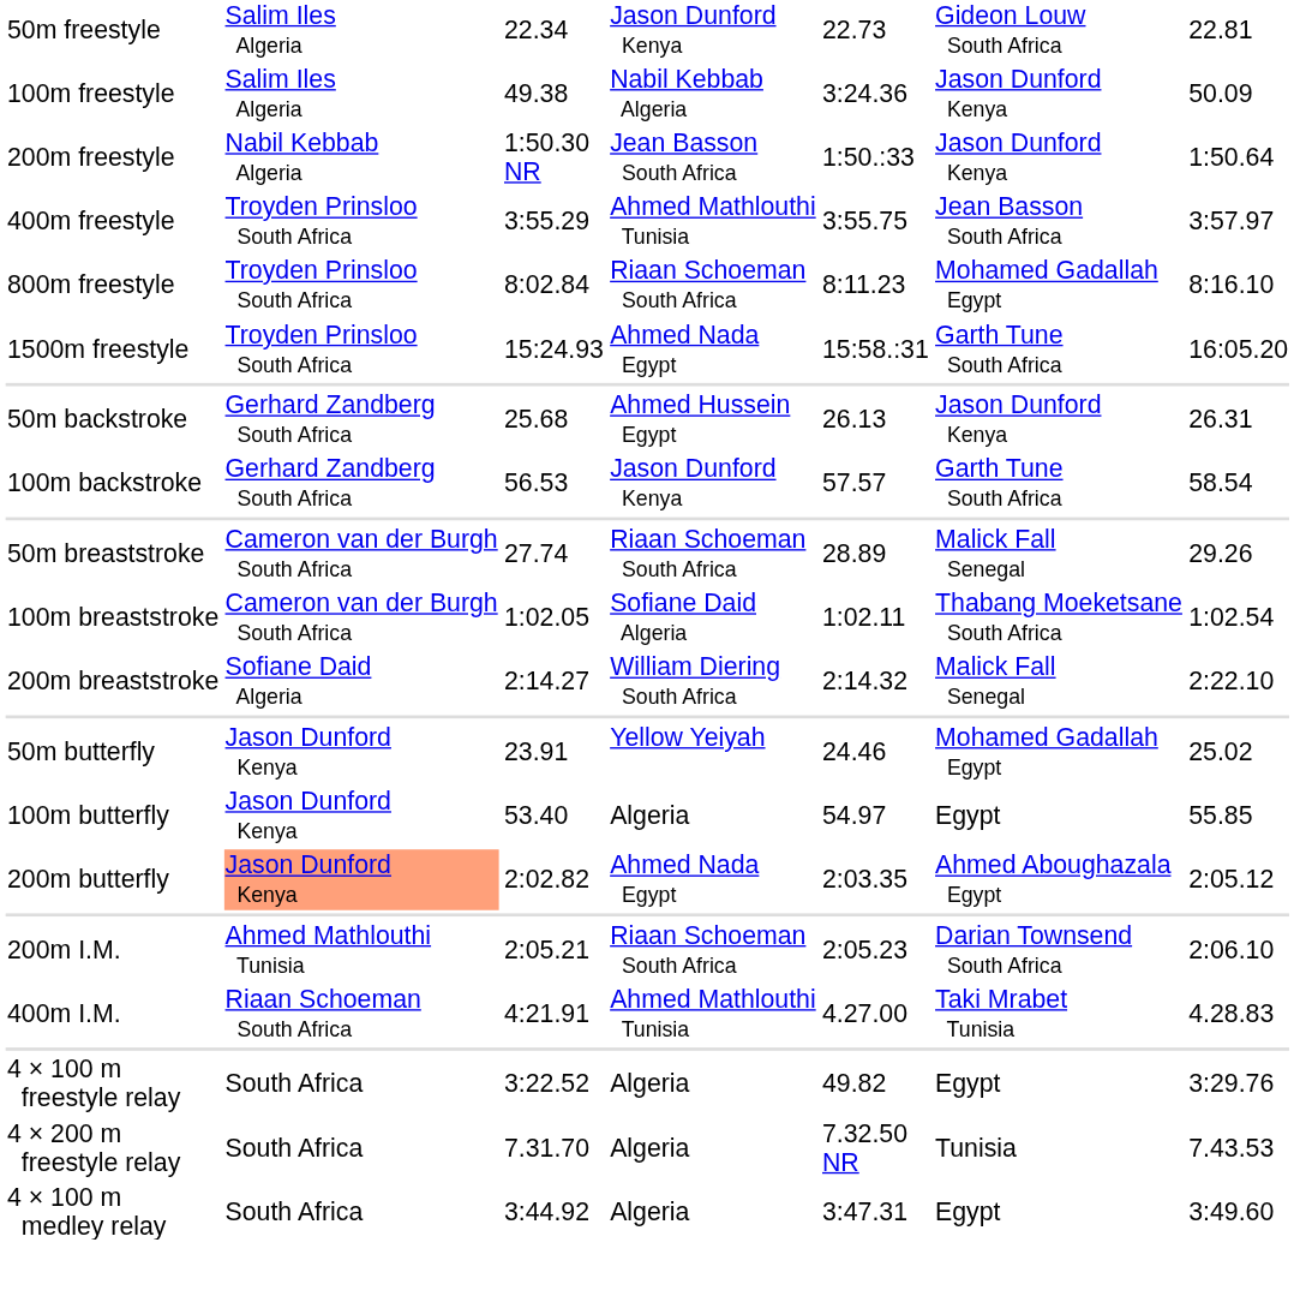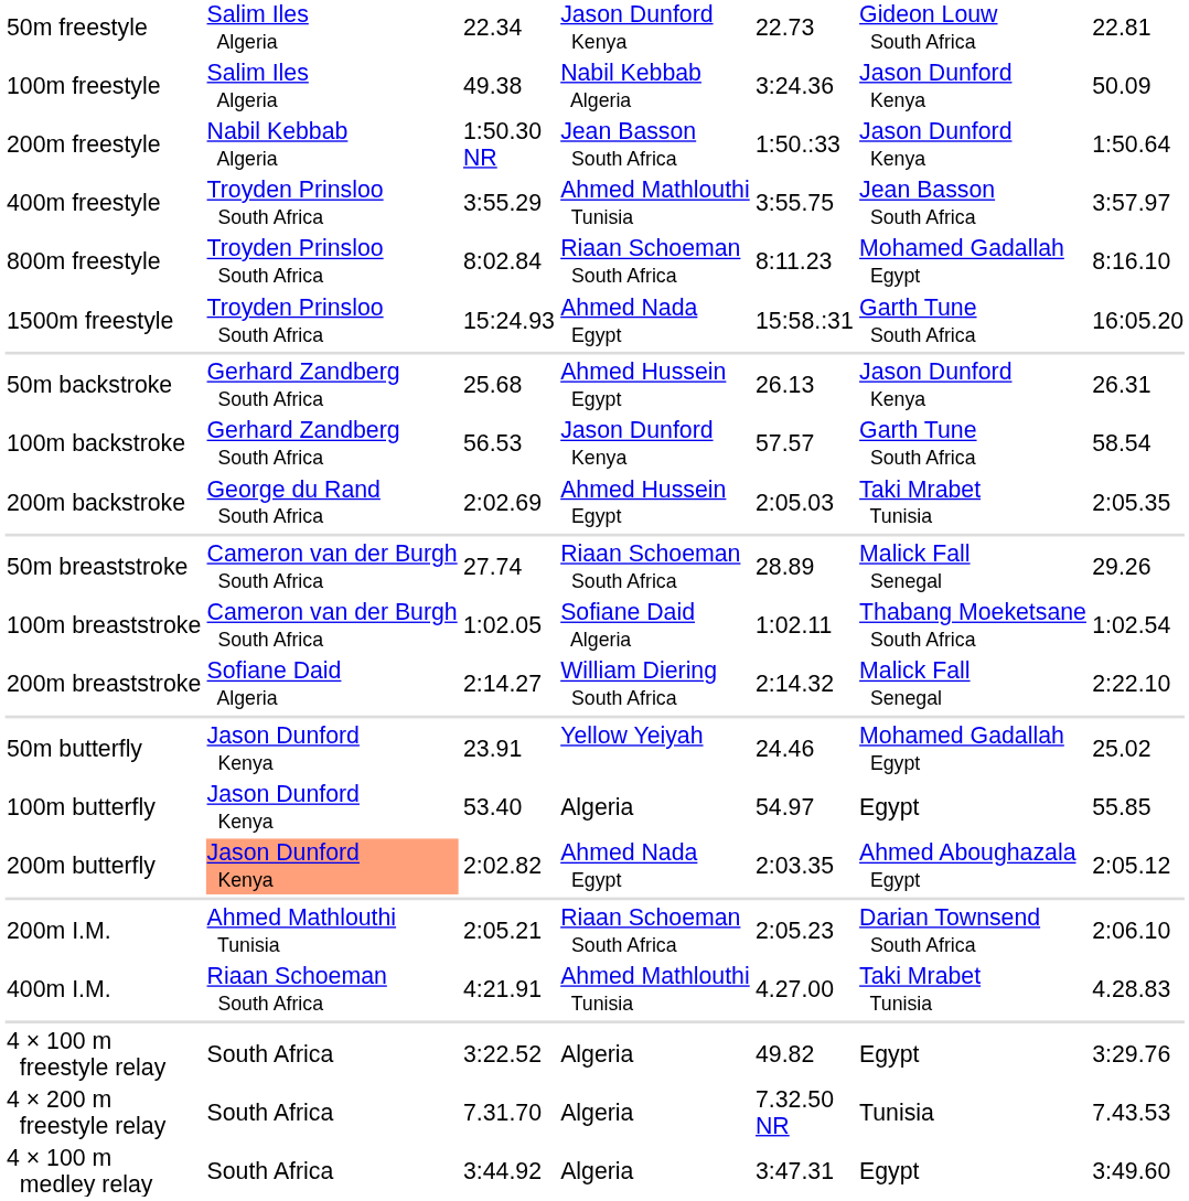 <table>
 <tr>
 <td>50m freestyle</td>
 <td><a href='#'>Salim Iles</a> <small><br>   Algeria</small></td>
 <td>22.34</td>
 <td><a href='#'>Jason Dunford</a> <small><br>   Kenya</small></td>
 <td>22.73</td>
 <td><a href='#'>Gideon Louw</a> <small><br>   South Africa</small></td>
 <td>22.81</td>
 </tr>
 <tr>
 <td>100m freestyle</td>
 <td><a href='#'>Salim Iles</a> <small><br>   Algeria</small></td>
 <td>49.38</td>
 <td><a href='#'>Nabil Kebbab</a> <small><br>   Algeria</small></td>
 <td>3:24.36</td>
 <td><a href='#'>Jason Dunford</a> <small><br>   Kenya</small></td>
 <td>50.09</td>
 </tr>
 <tr>
 <td>200m freestyle</td>
 <td><a href='#'>Nabil Kebbab</a> <small><br>   Algeria</small></td>
 <td>1:50.30 <br> <a href='#'>NR</a></td>
 <td><a href='#'>Jean Basson</a> <small><br>   South Africa</small></td>
 <td>1:50.:33</td>
 <td><a href='#'>Jason Dunford</a> <small><br>   Kenya</small></td>
 <td>1:50.64</td>
 </tr>
 <tr>
 <td>400m freestyle</td>
 <td><a href='#'>Troyden Prinsloo</a> <small><br>   South Africa</small></td>
 <td>3:55.29</td>
 <td><a href='#'>Ahmed Mathlouthi</a> <small><br>   Tunisia</small></td>
 <td>3:55.75</td>
 <td><a href='#'>Jean Basson</a> <small><br>   South Africa</small></td>
 <td>3:57.97</td>
 </tr>
 <tr>
 <td>800m freestyle</td>
 <td><a href='#'>Troyden Prinsloo</a> <small><br>   South Africa</small></td>
 <td>8:02.84</td>
 <td><a href='#'>Riaan Schoeman</a> <small><br>   South Africa</small></td>
 <td>8:11.23</td>
 <td><a href='#'>Mohamed Gadallah</a> <small><br>   Egypt</small></td>
 <td>8:16.10</td>
 </tr>
 <tr>
 <td>1500m freestyle</td>
 <td><a href='#'>Troyden Prinsloo</a> <small><br>   South Africa</small></td>
 <td>15:24.93</td>
 <td><a href='#'>Ahmed Nada</a> <small><br>   Egypt</small></td>
 <td>15:58.:31</td>
 <td><a href='#'>Garth Tune</a> <small><br>   South Africa</small></td>
 <td>16:05.20</td>
 </tr>
 <tr bgcolor=#DDDDDD>
 <td colspan=7></td>
 </tr>
 <tr>
 <td>50m backstroke</td>
 <td><a href='#'>Gerhard Zandberg</a> <small><br>   South Africa</small></td>
 <td>25.68</td>
 <td><a href='#'>Ahmed Hussein</a> <small><br>   Egypt</small></td>
 <td>26.13</td>
 <td><a href='#'>Jason Dunford</a> <small><br>   Kenya</small></td>
 <td>26.31</td>
 </tr>
 <tr>
 <td>100m backstroke</td>
 <td><a href='#'>Gerhard Zandberg</a> <small><br>   South Africa</small></td>
 <td>56.53</td>
 <td><a href='#'>Jason Dunford</a> <small><br>   Kenya</small></td>
 <td>57.57</td>
 <td><a href='#'>Garth Tune</a> <small><br>   South Africa</small></td>
 <td>58.54</td>
+</tr>
+<tr>
+<td>200m backstroke</td>
+<td><a href='#'>George du Rand</a> <small><br>   South Africa</small></td>
+<td>2:02.69</td>
+<td><a href='#'>Ahmed Hussein</a> <small><br>   Egypt</small></td>
+<td>2:05.03</td>
+<td><a href='#'>Taki Mrabet</a> <small><br>   Tunisia</small></td>
+<td>2:05.35</td>
 </tr>
 <tr bgcolor=#DDDDDD>
 <td colspan=7></td>
 </tr>
 <tr>
 <td>50m breaststroke</td>
 <td><a href='#'>Cameron van der Burgh</a> <small><br>   South Africa</small></td>
 <td>27.74</td>
 <td><a href='#'>Riaan Schoeman</a> <small><br>   South Africa</small></td>
 <td>28.89</td>
 <td><a href='#'>Malick Fall</a> <small><br>   Senegal</small></td>
 <td>29.26</td>
 </tr>
 <tr>
 <td>100m breaststroke</td>
 <td><a href='#'>Cameron van der Burgh</a> <small><br>   South Africa</small></td>
 <td>1:02.05</td>
 <td><a href='#'>Sofiane Daid</a> <small><br>   Algeria</small></td>
 <td>1:02.11</td>
 <td><a href='#'>Thabang Moeketsane</a> <small><br>   South Africa</small></td>
 <td>1:02.54</td>
 </tr>
 <tr>
 <td>200m breaststroke</td>
 <td><a href='#'>Sofiane Daid</a> <small><br>   Algeria</small></td>
 <td>2:14.27</td>
 <td><a href='#'>William Diering</a> <small><br>   South Africa</small></td>
 <td>2:14.32</td>
 <td><a href='#'>Malick Fall</a> <small><br>   Senegal</small></td>
 <td>2:22.10</td>
 </tr>
 <tr bgcolor=#DDDDDD>
 <td colspan=7></td>
 </tr>
 <tr>
 <td>50m butterfly</td>
 <td><a href='#'>Jason Dunford</a> <small><br>   Kenya</small></td>
 <td>23.91</td>
 <td><a href='#'>Yellow Yeiyah</a> <small><br>  </small></td>
 <td>24.46</td>
 <td><a href='#'>Mohamed Gadallah</a> <small><br>   Egypt</small></td>
 <td>25.02</td>
 </tr>
 <tr>
 <td>100m butterfly</td>
 <td><a href='#'>Jason Dunford</a> <small><br>   Kenya</small></td>
 <td>53.40</td>
 <td> Algeria</td>
 <td>54.97</td>
 <td> Egypt</td>
 <td>55.85</td>
 </tr>
 <tr>
 <td>200m butterfly</td>
 <td style="background: lightsalmon;"><a href='#'>Jason Dunford</a> <small><br>   Kenya</small></td>
 <td>2:02.82</td>
 <td><a href='#'>Ahmed Nada</a> <small><br>   Egypt</small></td>
 <td>2:03.35</td>
 <td><a href='#'>Ahmed Aboughazala</a> <small><br>   Egypt</small></td>
 <td>2:05.12</td>
 </tr>
 <tr bgcolor=#DDDDDD>
 <td colspan=7></td>
 </tr>
 <tr>
 <td>200m I.M.</td>
 <td><a href='#'>Ahmed Mathlouthi</a> <small><br>   Tunisia</small></td>
 <td>2:05.21</td>
 <td><a href='#'>Riaan Schoeman</a> <small><br>   South Africa</small></td>
 <td>2:05.23</td>
 <td><a href='#'>Darian Townsend</a> <small><br>   South Africa</small></td>
 <td>2:06.10</td>
 </tr>
 <tr>
 <td>400m I.M.</td>
 <td><a href='#'>Riaan Schoeman</a> <small><br>   South Africa</small></td>
 <td>4:21.91</td>
 <td><a href='#'>Ahmed Mathlouthi</a> <small><br>   Tunisia</small></td>
 <td>4.27.00</td>
 <td><a href='#'>Taki Mrabet</a> <small><br>   Tunisia</small></td>
 <td>4.28.83</td>
 </tr>
 <tr bgcolor=#DDDDDD>
 <td colspan=7></td>
 </tr>
 <tr>
 <td>4 × 100 m <br>  freestyle relay</td>
 <td> South Africa</td>
 <td>3:22.52</td>
 <td> Algeria</td>
 <td>49.82</td>
 <td> Egypt</td>
 <td>3:29.76</td>
 </tr>
 <tr>
 <td>4 × 200 m <br>  freestyle relay</td>
 <td> South Africa</td>
 <td>7.31.70</td>
 <td> Algeria</td>
 <td>7.32.50 <br> <a href='#'>NR</a></td>
 <td> Tunisia</td>
 <td>7.43.53</td>
 </tr>
 <tr>
 <td>4 × 100 m <br>  medley relay</td>
 <td> South Africa</td>
 <td>3:44.92</td>
 <td> Algeria</td>
 <td>3:47.31</td>
 <td> Egypt</td>
 <td>3:49.60</td>
 </tr>
 <tr>
 </tr>
 </table>
